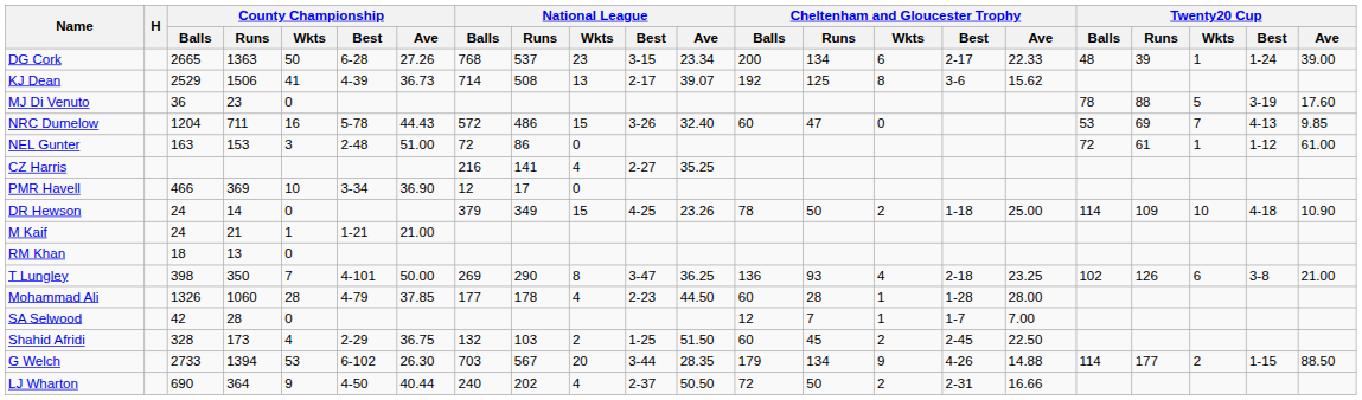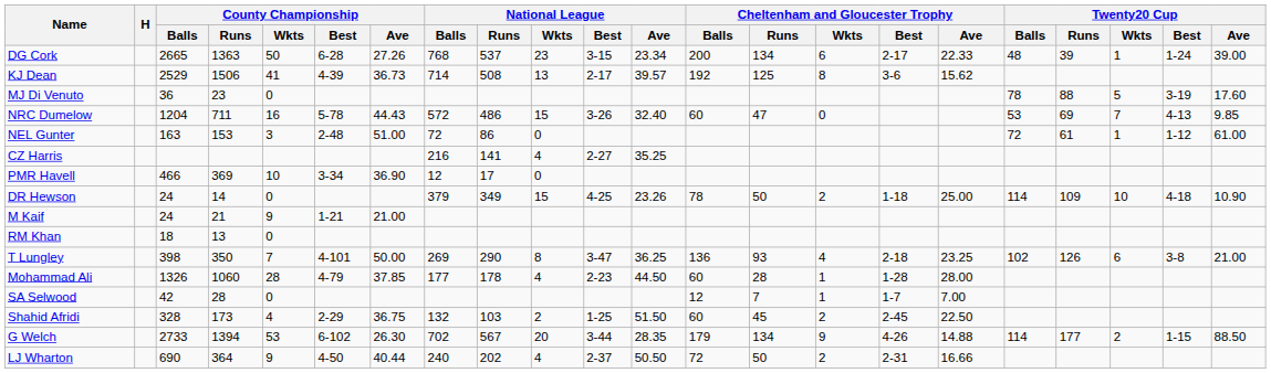 <table class="wikitable" width="100%">
 <tr bgcolor="#efefef">
 <th rowspan=2>Name</th>
 <th rowspan=2>H</th>
 <th colspan=5><a href='#'>County Championship</a></th>
 <th colspan=5><a href='#'>National League</a></th>
 <th colspan=5><a href='#'>Cheltenham and Gloucester Trophy</a></th>
 <th colspan=5><a href='#'>Twenty20 Cup</a></th>
 </tr>
 <tr>
 <th>Balls</th>
 <th>Runs</th>
 <th>Wkts</th>
 <th>Best</th>
 <th>Ave</th>
 <th>Balls</th>
 <th>Runs</th>
 <th>Wkts</th>
 <th>Best</th>
 <th>Ave</th>
 <th>Balls</th>
 <th>Runs</th>
 <th>Wkts</th>
 <th>Best</th>
 <th>Ave</th>
 <th>Balls</th>
 <th>Runs</th>
 <th>Wkts</th>
 <th>Best</th>
 <th>Ave</th>
 </tr>
 <tr>
 <td><a href='#'>DG Cork</a></td>
 <td></td>
 <td>2665</td>
 <td>1363</td>
 <td>50</td>
 <td>6-28</td>
 <td>27.26</td>
 <td>768</td>
 <td>537</td>
 <td>23</td>
 <td>3-15</td>
 <td>23.34</td>
 <td>200</td>
 <td>134</td>
 <td>6</td>
 <td>2-17</td>
 <td>22.33</td>
 <td>48</td>
 <td>39</td>
 <td>1</td>
 <td>1-24</td>
 <td>39.00</td>
 </tr>
 <tr>
 <td><a href='#'>KJ Dean</a></td>
 <td></td>
 <td>2529</td>
 <td>1506</td>
 <td>41</td>
 <td>4-39</td>
 <td>36.73</td>
 <td>714</td>
 <td>508</td>
 <td>13</td>
 <td>2-17</td>
-<td>39.07</td>
+<td>39.57</td>
 <td>192</td>
 <td>125</td>
 <td>8</td>
 <td>3-6</td>
 <td>15.62</td>
 <td></td>
 <td></td>
 <td></td>
 <td></td>
 <td></td>
 </tr>
 <tr>
 <td><a href='#'>MJ Di Venuto</a></td>
 <td></td>
 <td>36</td>
 <td>23</td>
 <td>0</td>
 <td></td>
 <td></td>
 <td></td>
 <td></td>
 <td></td>
 <td></td>
 <td></td>
 <td></td>
 <td></td>
 <td></td>
 <td></td>
 <td></td>
 <td>78</td>
 <td>88</td>
 <td>5</td>
 <td>3-19</td>
 <td>17.60</td>
 </tr>
 <tr>
 <td><a href='#'>NRC Dumelow</a></td>
 <td></td>
 <td>1204</td>
 <td>711</td>
 <td>16</td>
 <td>5-78</td>
 <td>44.43</td>
 <td>572</td>
 <td>486</td>
 <td>15</td>
 <td>3-26</td>
 <td>32.40</td>
 <td>60</td>
 <td>47</td>
 <td>0</td>
 <td></td>
 <td></td>
 <td>53</td>
 <td>69</td>
 <td>7</td>
 <td>4-13</td>
 <td>9.85</td>
 </tr>
 <tr>
 <td><a href='#'>NEL Gunter</a></td>
 <td></td>
 <td>163</td>
 <td>153</td>
 <td>3</td>
 <td>2-48</td>
 <td>51.00</td>
 <td>72</td>
 <td>86</td>
 <td>0</td>
 <td></td>
 <td></td>
 <td></td>
 <td></td>
 <td></td>
 <td></td>
 <td></td>
 <td>72</td>
 <td>61</td>
 <td>1</td>
 <td>1-12</td>
 <td>61.00</td>
 </tr>
 <tr>
 <td><a href='#'>CZ Harris</a></td>
 <td></td>
 <td></td>
 <td></td>
 <td></td>
 <td></td>
 <td></td>
 <td>216</td>
 <td>141</td>
 <td>4</td>
 <td>2-27</td>
 <td>35.25</td>
 <td></td>
 <td></td>
 <td></td>
 <td></td>
 <td></td>
 <td></td>
 <td></td>
 <td></td>
 <td></td>
 <td></td>
 </tr>
 <tr>
 <td><a href='#'>PMR Havell</a></td>
 <td></td>
 <td>466</td>
 <td>369</td>
 <td>10</td>
 <td>3-34</td>
 <td>36.90</td>
 <td>12</td>
 <td>17</td>
 <td>0</td>
 <td></td>
 <td></td>
 <td></td>
 <td></td>
 <td></td>
 <td></td>
 <td></td>
 <td></td>
 <td></td>
 <td></td>
 <td></td>
 <td></td>
 </tr>
 <tr>
 <td><a href='#'>DR Hewson</a></td>
 <td></td>
 <td>24</td>
 <td>14</td>
 <td>0</td>
 <td></td>
 <td></td>
 <td>379</td>
 <td>349</td>
 <td>15</td>
 <td>4-25</td>
 <td>23.26</td>
 <td>78</td>
 <td>50</td>
 <td>2</td>
 <td>1-18</td>
 <td>25.00</td>
 <td>114</td>
 <td>109</td>
 <td>10</td>
 <td>4-18</td>
 <td>10.90</td>
 </tr>
 <tr>
 <td><a href='#'>M Kaif</a></td>
 <td></td>
 <td>24</td>
 <td>21</td>
-<td>1</td>
+<td>9</td>
 <td>1-21</td>
 <td>21.00</td>
 <td></td>
 <td></td>
 <td></td>
 <td></td>
 <td></td>
 <td></td>
 <td></td>
 <td></td>
 <td></td>
 <td></td>
 <td></td>
 <td></td>
 <td></td>
 <td></td>
 <td></td>
 </tr>
 <tr>
 <td><a href='#'>RM Khan</a></td>
 <td></td>
 <td>18</td>
 <td>13</td>
 <td>0</td>
 <td></td>
 <td></td>
 <td></td>
 <td></td>
 <td></td>
 <td></td>
 <td></td>
 <td></td>
 <td></td>
 <td></td>
 <td></td>
 <td></td>
 <td></td>
 <td></td>
 <td></td>
 <td></td>
 <td></td>
 </tr>
 <tr>
 <td><a href='#'>T Lungley</a></td>
 <td></td>
 <td>398</td>
 <td>350</td>
 <td>7</td>
 <td>4-101</td>
 <td>50.00</td>
 <td>269</td>
 <td>290</td>
 <td>8</td>
 <td>3-47</td>
 <td>36.25</td>
 <td>136</td>
 <td>93</td>
 <td>4</td>
 <td>2-18</td>
 <td>23.25</td>
 <td>102</td>
 <td>126</td>
 <td>6</td>
 <td>3-8</td>
 <td>21.00</td>
 </tr>
 <tr>
 <td><a href='#'>Mohammad Ali</a></td>
 <td></td>
 <td>1326</td>
 <td>1060</td>
 <td>28</td>
 <td>4-79</td>
 <td>37.85</td>
 <td>177</td>
 <td>178</td>
 <td>4</td>
 <td>2-23</td>
 <td>44.50</td>
 <td>60</td>
 <td>28</td>
 <td>1</td>
 <td>1-28</td>
 <td>28.00</td>
 <td></td>
 <td></td>
 <td></td>
 <td></td>
 <td></td>
 </tr>
 <tr>
 <td><a href='#'>SA Selwood</a></td>
 <td></td>
 <td>42</td>
 <td>28</td>
 <td>0</td>
 <td></td>
 <td></td>
 <td></td>
 <td></td>
 <td></td>
 <td></td>
 <td></td>
 <td>12</td>
 <td>7</td>
 <td>1</td>
 <td>1-7</td>
 <td>7.00</td>
 <td></td>
 <td></td>
 <td></td>
 <td></td>
 <td></td>
 </tr>
 <tr>
 <td><a href='#'>Shahid Afridi</a></td>
 <td></td>
 <td>328</td>
 <td>173</td>
 <td>4</td>
 <td>2-29</td>
 <td>36.75</td>
 <td>132</td>
 <td>103</td>
 <td>2</td>
 <td>1-25</td>
 <td>51.50</td>
 <td>60</td>
 <td>45</td>
 <td>2</td>
 <td>2-45</td>
 <td>22.50</td>
 <td></td>
 <td></td>
 <td></td>
 <td></td>
 <td></td>
 </tr>
 <tr>
 <td><a href='#'>G Welch</a></td>
 <td></td>
 <td>2733</td>
 <td>1394</td>
 <td>53</td>
 <td>6-102</td>
 <td>26.30</td>
-<td>703</td>
+<td>702</td>
 <td>567</td>
 <td>20</td>
 <td>3-44</td>
 <td>28.35</td>
 <td>179</td>
 <td>134</td>
 <td>9</td>
 <td>4-26</td>
 <td>14.88</td>
 <td>114</td>
 <td>177</td>
 <td>2</td>
 <td>1-15</td>
 <td>88.50</td>
 </tr>
 <tr>
 <td><a href='#'>LJ Wharton</a></td>
 <td></td>
 <td>690</td>
 <td>364</td>
 <td>9</td>
 <td>4-50</td>
 <td>40.44</td>
 <td>240</td>
 <td>202</td>
 <td>4</td>
 <td>2-37</td>
 <td>50.50</td>
 <td>72</td>
 <td>50</td>
 <td>2</td>
 <td>2-31</td>
 <td>16.66</td>
 <td></td>
 <td></td>
 <td></td>
 <td></td>
 <td><br></td>
 </tr>
 </table>
